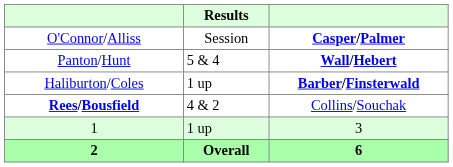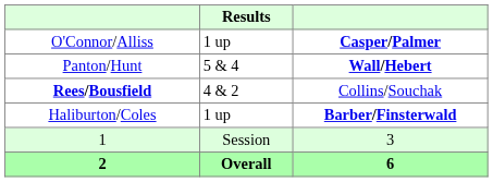 <table border="1" cellpadding="3" style="border-collapse:collapse; text-align:center;">
 <tr style="background:#dfd;">
 <th style="width:12em;"></th>
 <th style="width:5.5em;">Results</th>
 <th style="width:12em;"></th>
 </tr>
 <tr>
 <td><a href='#'>O'Connor</a>/<a href='#'>Alliss</a></td>
-<td>Session</td>
+<td align=left> 1 up</td>
 <td><strong><a href='#'>Casper</a>/<a href='#'>Palmer</a></strong></td>
 </tr>
 <tr>
 <td><a href='#'>Panton</a>/<a href='#'>Hunt</a></td>
 <td align=left> 5 & 4</td>
 <td><strong><a href='#'>Wall</a>/<a href='#'>Hebert</a></strong></td>
 </tr>
 <tr>
+<td><strong><a href='#'>Rees</a>/<a href='#'>Bousfield</a></strong></td>
+<td align=left> 4 & 2</td>
+<td><a href='#'>Collins</a>/<a href='#'>Souchak</a></td>
+</tr>
+<tr>
 <td><a href='#'>Haliburton</a>/<a href='#'>Coles</a></td>
 <td align=left> 1 up</td>
 <td><strong><a href='#'>Barber</a>/<a href='#'>Finsterwald</a></strong></td>
 </tr>
-<tr>
-<td><strong><a href='#'>Rees</a>/<a href='#'>Bousfield</a></strong></td>
-<td align=left> 4 & 2</td>
-<td><a href='#'>Collins</a>/<a href='#'>Souchak</a></td>
-</tr>
 <tr style="background:#dfd;">
 <td>1</td>
-<td align=left> 1 up</td>
+<td>Session</td>
 <td>3</td>
 </tr>
 <tr style="background:#afa;">
 <th>2</th>
 <th>Overall</th>
 <th>6</th>
 </tr>
 </table>
